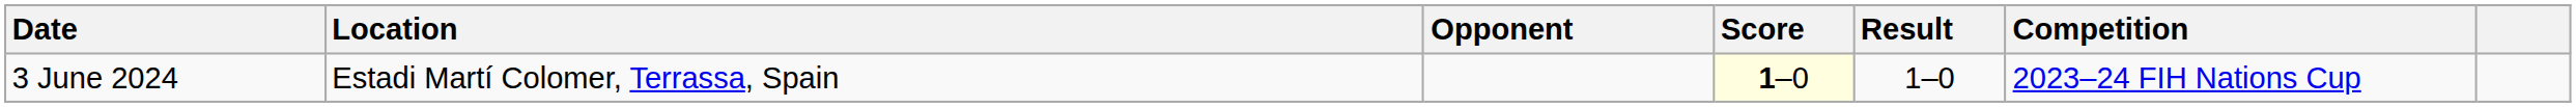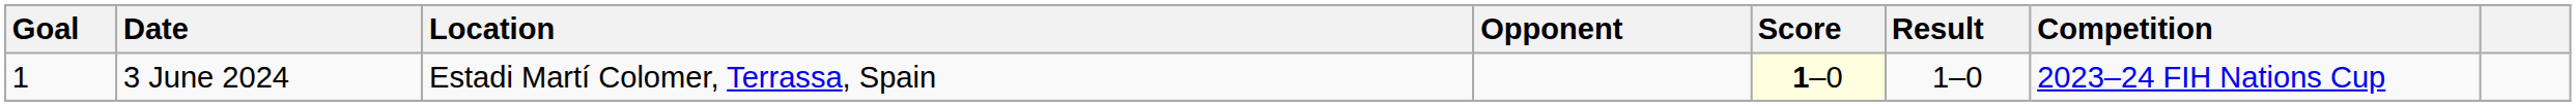 <table class="wikitable sortable" style="font-size:90%" width=97%>
 <tr>
+<th style="width: 25px; text-align: left">Goal</th>
 <th style="width: 100px; text-align: left">Date</th>
 <th style="width: 360px; text-align: left">Location</th>
 <th style="width: 90px; text-align: left">Opponent</th>
 <th style="width: 30px; text-align: left">Score</th>
 <th style="width: 30px; text-align: left">Result</th>
 <th style="width: 150px; text-align: left">Competition</th>
 <th style="width: 25px; text-align: left"></th>
 </tr>
 <tr>
+<td>1</td>
 <td>3 June 2024</td>
 <td>Estadi Martí Colomer, <a href='#'>Terrassa</a>, Spain</td>
 <td></td>
 <td align="center" style="background: lightyellow;"><strong>1</strong>–0</td>
 <td align="center">1–0</td>
 <td><a href='#'>2023–24 FIH Nations Cup</a></td>
 <td></td>
 </tr>
 </table>
